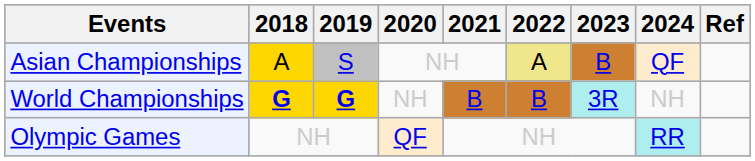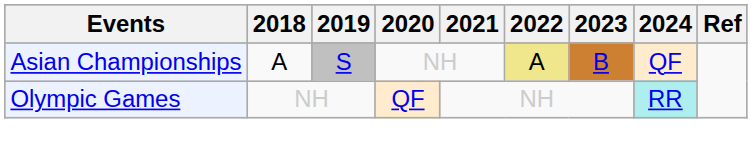 <table class="wikitable" style="font-size: 90%; text-align:center">
 <tr>
 <th>Events</th>
 <th>2018</th>
 <th>2019</th>
 <th>2020</th>
 <th>2021</th>
 <th>2022</th>
 <th>2023</th>
 <th>2024</th>
 <th>Ref</th>
 </tr>
 <tr>
 <td bgcolor="#ECF2FF"; align="left"><a href='#'>Asian Championships</a></td>
-<td style="background: gold;">A</td>
+<td>A</td>
 <td bgcolor=silver><a href='#'>S</a></td>
 <td colspan="2" style=color:#ccc>NH</td>
 <td style="background: khaki;">A</td>
 <td bgcolor=CD7F32><a href='#'>B</a></td>
 <td bgcolor=FFEBCD><a href='#'>QF</a></td>
-</tr>
-<tr>
-<td bgcolor="#ECF2FF"; align="left"><a href='#'>World Championships</a></td>
-<td bgcolor=gold><a href='#'><strong>G</strong></a></td>
-<td bgcolor=gold><a href='#'><strong>G</strong></a></td>
-<td style=color:#ccc>NH</td>
-<td bgcolor=CD7F32><a href='#'>B</a></td>
-<td bgcolor=CD7F32><a href='#'>B</a></td>
-<td bgcolor=AFEEEE><a href='#'>3R</a></td>
-<td style=color:#ccc>NH</td>
-<td></td>
 </tr>
 <tr>
 <td bgcolor="#ECF2FF"; align="left"><a href='#'>Olympic Games</a></td>
 <td colspan="2" style=color:#ccc>NH</td>
 <td bgcolor=FFEBCD><a href='#'>QF</a></td>
 <td colspan="3" style=color:#ccc>NH</td>
 <td bgcolor=AFEEEE><a href='#'>RR</a></td>
 </tr>
 </table>
